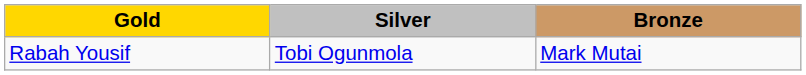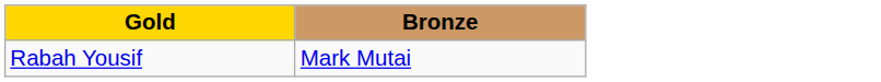 <table class="wikitable" style="text-align:left">
 <tr align="center">
 <td width=200 bgcolor=gold><strong>Gold</strong></td>
-<td width=200 bgcolor=silver><strong>Silver</strong></td>
 <td width=200 bgcolor=CC9966><strong>Bronze</strong></td>
 </tr>
 <tr>
 <td><a href='#'>Rabah Yousif</a><br><em></em></td>
-<td><a href='#'>Tobi Ogunmola</a><br><em></em></td>
 <td><a href='#'>Mark Mutai</a><br><em></em></td>
 </tr>
 </table>
